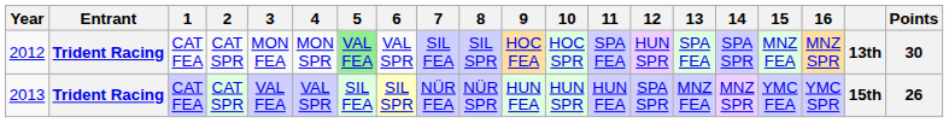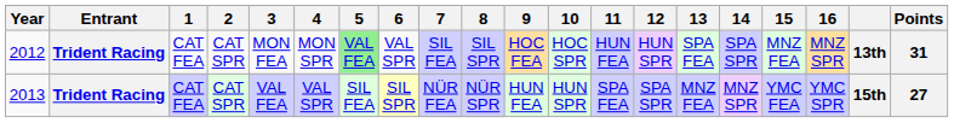 <table class="wikitable" style="text-align:center; font-size:85%">
 <tr>
 <th>Year</th>
 <th>Entrant</th>
 <th>1</th>
 <th>2</th>
 <th>3</th>
 <th>4</th>
 <th>5</th>
 <th>6</th>
 <th>7</th>
 <th>8</th>
 <th>9</th>
 <th>10</th>
 <th>11</th>
 <th>12</th>
 <th>13</th>
 <th>14</th>
 <th>15</th>
 <th>16</th>
 <th></th>
 <th>Points</th>
 </tr>
 <tr>
 <td><a href='#'>2012</a></td>
 <th nowrap><a href='#'>Trident Racing</a></th>
 <td><a href='#'>CAT<br>FEA</a></td>
 <td><a href='#'>CAT<br>SPR</a></td>
 <td><a href='#'>MON<br>FEA</a></td>
 <td><a href='#'>MON<br>SPR</a></td>
 <td style="background: lightgreen;"><a href='#'>VAL<br>FEA</a></td>
 <td><a href='#'>VAL<br>SPR</a></td>
 <td style="background:#cfcfff;"><a href='#'>SIL<br>FEA</a><br></td>
 <td style="background:#cfcfff;"><a href='#'>SIL<br>SPR</a><br></td>
 <td style="background:#ffdf9f;"><a href='#'>HOC<br>FEA</a><br></td>
 <td style="background:#dfffdf;"><a href='#'>HOC<br>SPR</a><br></td>
-<td style="background:#CFCFFF;"><a href='#'>SPA<br>FEA</a><br></td>
+<td style="background:#cfcfff;"><a href='#'>HUN<br>FEA</a><br></td>
 <td style="background:#efcfff;"><a href='#'>HUN<br>SPR</a><br></td>
 <td style="background:#dfffdf;"><a href='#'>SPA<br>FEA</a><br></td>
 <td style="background:#cfcfff;"><a href='#'>SPA<br>SPR</a><br></td>
 <td style="background:#dfffdf;"><a href='#'>MNZ<br>FEA</a><br></td>
 <td style="background:#ffdf9f;"><a href='#'>MNZ<br>SPR</a><br></td>
 <th>13th</th>
-<th>30</th>
+<th>31</th>
 </tr>
 <tr>
 <td><a href='#'>2013</a></td>
 <th nowrap><a href='#'>Trident Racing</a></th>
 <td style="background:#CFCFFF;"><a href='#'>CAT<br>FEA</a><br></td>
 <td style="background:#DFFFDF;"><a href='#'>CAT<br>SPR</a><br></td>
 <td style="background:#CFCFFF;"><a href='#'>VAL<br>FEA</a><br></td>
 <td style="background:#CFCFFF;"><a href='#'>VAL<br>SPR</a><br></td>
 <td style="background:#DFFFDF;"><a href='#'>SIL<br>FEA</a><br></td>
 <td style="background:#FFFFBF;"><a href='#'>SIL<br>SPR</a><br></td>
 <td style="background:#CFCFFF;"><a href='#'>NÜR<br>FEA</a><br></td>
 <td style="background:#CFCFFF;"><a href='#'>NÜR<br>SPR</a><br></td>
 <td style="background:#DFFFDF;"><a href='#'>HUN<br>FEA</a><br></td>
 <td style="background:#DFFFDF;"><a href='#'>HUN<br>SPR</a><br></td>
-<td style="background:#cfcfff;"><a href='#'>HUN<br>FEA</a><br></td>
+<td style="background:#CFCFFF;"><a href='#'>SPA<br>FEA</a><br></td>
 <td style="background:#CFCFFF;"><a href='#'>SPA<br>SPR</a><br></td>
 <td style="background:#CFCFFF;"><a href='#'>MNZ<br>FEA</a><br></td>
 <td style="background:#EFCFFF;"><a href='#'>MNZ<br>SPR</a><br></td>
 <td style="background:#CFCFFF;"><a href='#'>YMC<br>FEA</a><br></td>
 <td style="background:#CFCFFF;"><a href='#'>YMC<br>SPR</a><br></td>
 <th>15th</th>
-<th>26</th>
+<th>27</th>
 </tr>
 </table>
